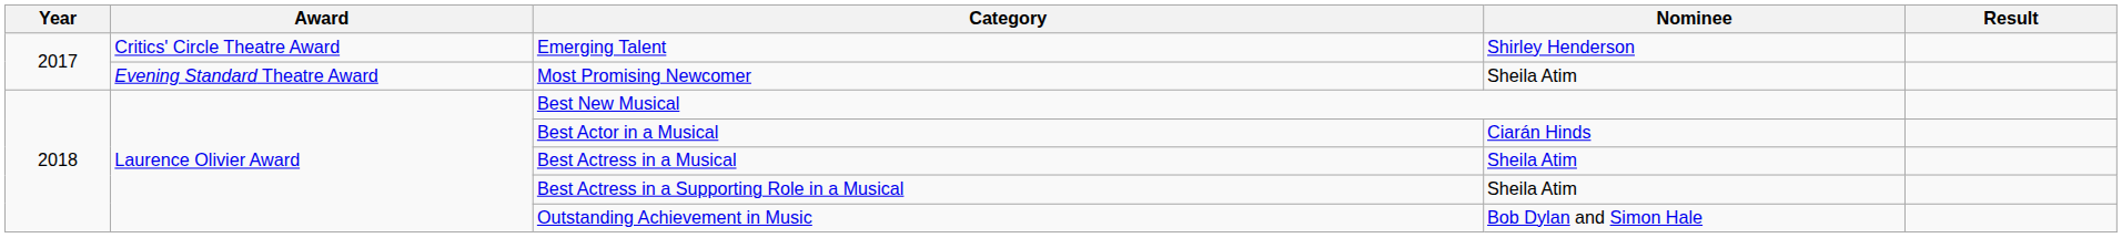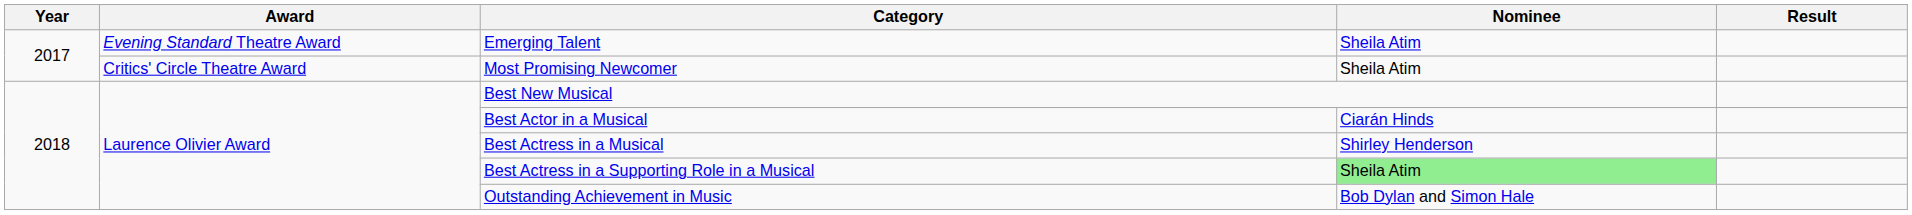 <table class="wikitable" width="95%">
 <tr>
 <th width="5%">Year</th>
 <th width="20%">Award</th>
 <th width="45%">Category</th>
 <th width="20%">Nominee</th>
 <th width="10%">Result</th>
 </tr>
 <tr>
 <td rowspan="2" style="text-align: center;">2017</td>
-<td><a href='#'>Critics' Circle Theatre Award</a></td>
+<td><a href='#'><em>Evening Standard</em> Theatre Award</a></td>
 <td><a href='#'>Emerging Talent</a></td>
-<td><a href='#'>Shirley Henderson</a></td>
+<td><a href='#'>Sheila Atim</a></td>
 <td></td>
 </tr>
 <tr>
-<td><a href='#'><em>Evening Standard</em> Theatre Award</a></td>
+<td><a href='#'>Critics' Circle Theatre Award</a></td>
 <td><a href='#'>Most Promising Newcomer</a></td>
 <td>Sheila Atim</td>
 <td></td>
 </tr>
 <tr>
 <td rowspan="5" style="text-align: center;">2018</td>
 <td rowspan="5"><a href='#'>Laurence Olivier Award</a></td>
 <td colspan="2"><a href='#'>Best New Musical</a></td>
 <td></td>
 </tr>
 <tr>
 <td><a href='#'>Best Actor in a Musical</a></td>
 <td><a href='#'>Ciarán Hinds</a></td>
 <td></td>
 </tr>
 <tr>
 <td><a href='#'>Best Actress in a Musical</a></td>
-<td><a href='#'>Sheila Atim</a></td>
+<td><a href='#'>Shirley Henderson</a></td>
 <td></td>
 </tr>
 <tr>
 <td><a href='#'>Best Actress in a Supporting Role in a Musical</a></td>
-<td>Sheila Atim</td>
+<td style="background: lightgreen;">Sheila Atim</td>
 <td></td>
 </tr>
 <tr>
 <td><a href='#'>Outstanding Achievement in Music</a></td>
 <td><a href='#'>Bob Dylan</a> and <a href='#'>Simon Hale</a></td>
 <td></td>
 </tr>
 </table>
